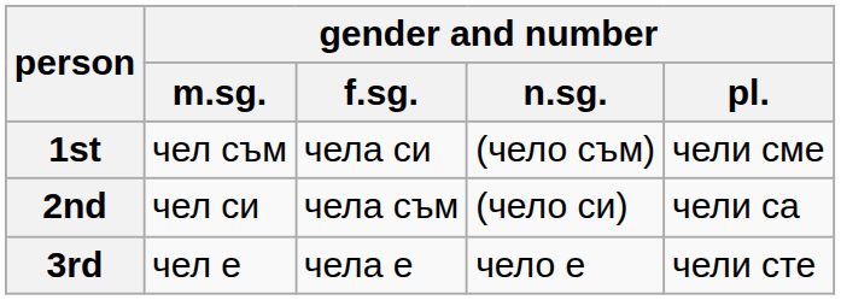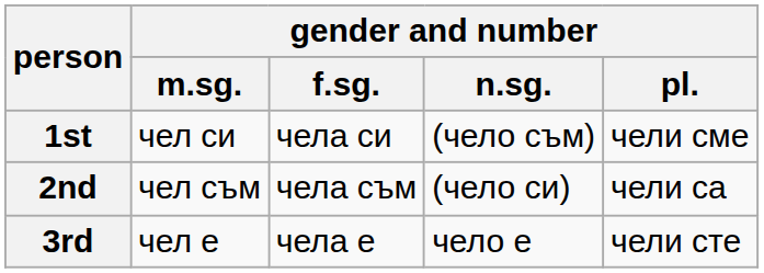 <table class="wikitable">
 <tr>
 <th rowspan="2">person</th>
 <th colspan="4">gender and number</th>
 </tr>
 <tr>
 <th>m.sg.</th>
 <th>f.sg.</th>
 <th>n.sg.</th>
 <th>pl.</th>
 </tr>
 <tr>
 <th>1st</th>
-<td>чел съм</td>
+<td>чел си</td>
 <td>чела си</td>
 <td>(чело съм)</td>
 <td>чели сме</td>
 </tr>
 <tr>
 <th>2nd</th>
-<td>чел си</td>
+<td>чел съм</td>
 <td>чела съм</td>
 <td>(чело си)</td>
 <td>чели са</td>
 </tr>
 <tr>
 <th>3rd</th>
 <td>чел е</td>
 <td>чела е</td>
 <td>чело е</td>
 <td>чели сте</td>
 </tr>
 </table>
